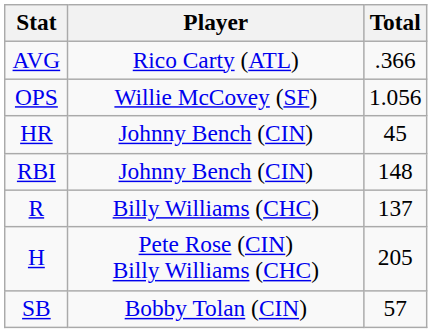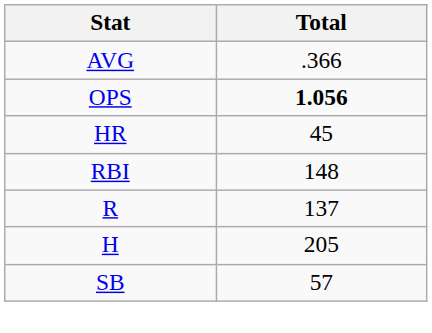 <table class="wikitable" style="text-align:center;">
 <tr>
 <th style="width:15%;">Stat</th>
-<th>Player</th>
 <th style="width:15%;">Total</th>
 </tr>
 <tr>
 <td><a href='#'>AVG</a></td>
-<td><a href='#'>Rico Carty</a> (<a href='#'>ATL</a>)</td>
 <td>.366</td>
 </tr>
 <tr>
 <td><a href='#'>OPS</a></td>
-<td><a href='#'>Willie McCovey</a> (<a href='#'>SF</a>)</td>
-<td>1.056</td>
+<td><strong>1.056</strong></td>
 </tr>
 <tr>
 <td><a href='#'>HR</a></td>
-<td><a href='#'>Johnny Bench</a> (<a href='#'>CIN</a>)</td>
 <td>45</td>
 </tr>
 <tr>
 <td><a href='#'>RBI</a></td>
-<td><a href='#'>Johnny Bench</a> (<a href='#'>CIN</a>)</td>
 <td>148</td>
 </tr>
 <tr>
 <td><a href='#'>R</a></td>
-<td><a href='#'>Billy Williams</a> (<a href='#'>CHC</a>)</td>
 <td>137</td>
 </tr>
 <tr>
 <td><a href='#'>H</a></td>
-<td><a href='#'>Pete Rose</a> (<a href='#'>CIN</a>)<br><a href='#'>Billy Williams</a> (<a href='#'>CHC</a>)</td>
 <td>205</td>
 </tr>
 <tr>
 <td><a href='#'>SB</a></td>
-<td><a href='#'>Bobby Tolan</a> (<a href='#'>CIN</a>)</td>
 <td>57</td>
 </tr>
 </table>
